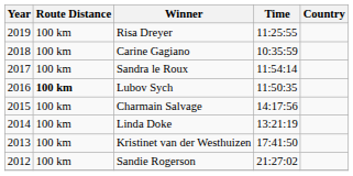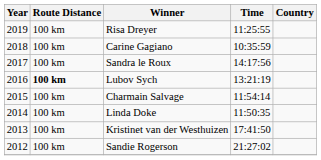 <table class="wikitable">
 <tr>
 <th>Year</th>
 <th>Route Distance</th>
 <th>Winner</th>
 <th>Time</th>
 <th>Country</th>
 </tr>
 <tr>
 <td>2019</td>
 <td>100 km</td>
 <td>Risa Dreyer</td>
 <td>11:25:55</td>
 <td></td>
 </tr>
 <tr>
 <td>2018</td>
 <td>100 km</td>
 <td>Carine Gagiano</td>
 <td>10:35:59</td>
 <td></td>
 </tr>
 <tr>
 <td>2017</td>
 <td>100 km</td>
 <td>Sandra le Roux</td>
-<td>11:54:14</td>
+<td>14:17:56</td>
 <td></td>
 </tr>
 <tr>
 <td>2016</td>
 <td><strong>100 km</strong></td>
 <td>Lubov Sych</td>
-<td>11:50:35</td>
+<td>13:21:19</td>
 <td></td>
 </tr>
 <tr>
 <td>2015</td>
 <td>100 km</td>
 <td>Charmain Salvage</td>
-<td>14:17:56</td>
+<td>11:54:14</td>
 <td></td>
 </tr>
 <tr>
 <td>2014</td>
 <td>100 km</td>
 <td>Linda Doke</td>
-<td>13:21:19</td>
+<td>11:50:35</td>
 <td></td>
 </tr>
 <tr>
 <td>2013</td>
 <td>100 km</td>
 <td>Kristinet van der Westhuizen</td>
 <td>17:41:50</td>
 <td></td>
 </tr>
 <tr>
 <td>2012</td>
 <td>100 km</td>
 <td>Sandie Rogerson</td>
 <td>21:27:02</td>
 <td></td>
 </tr>
 <tr>
 </tr>
 </table>
